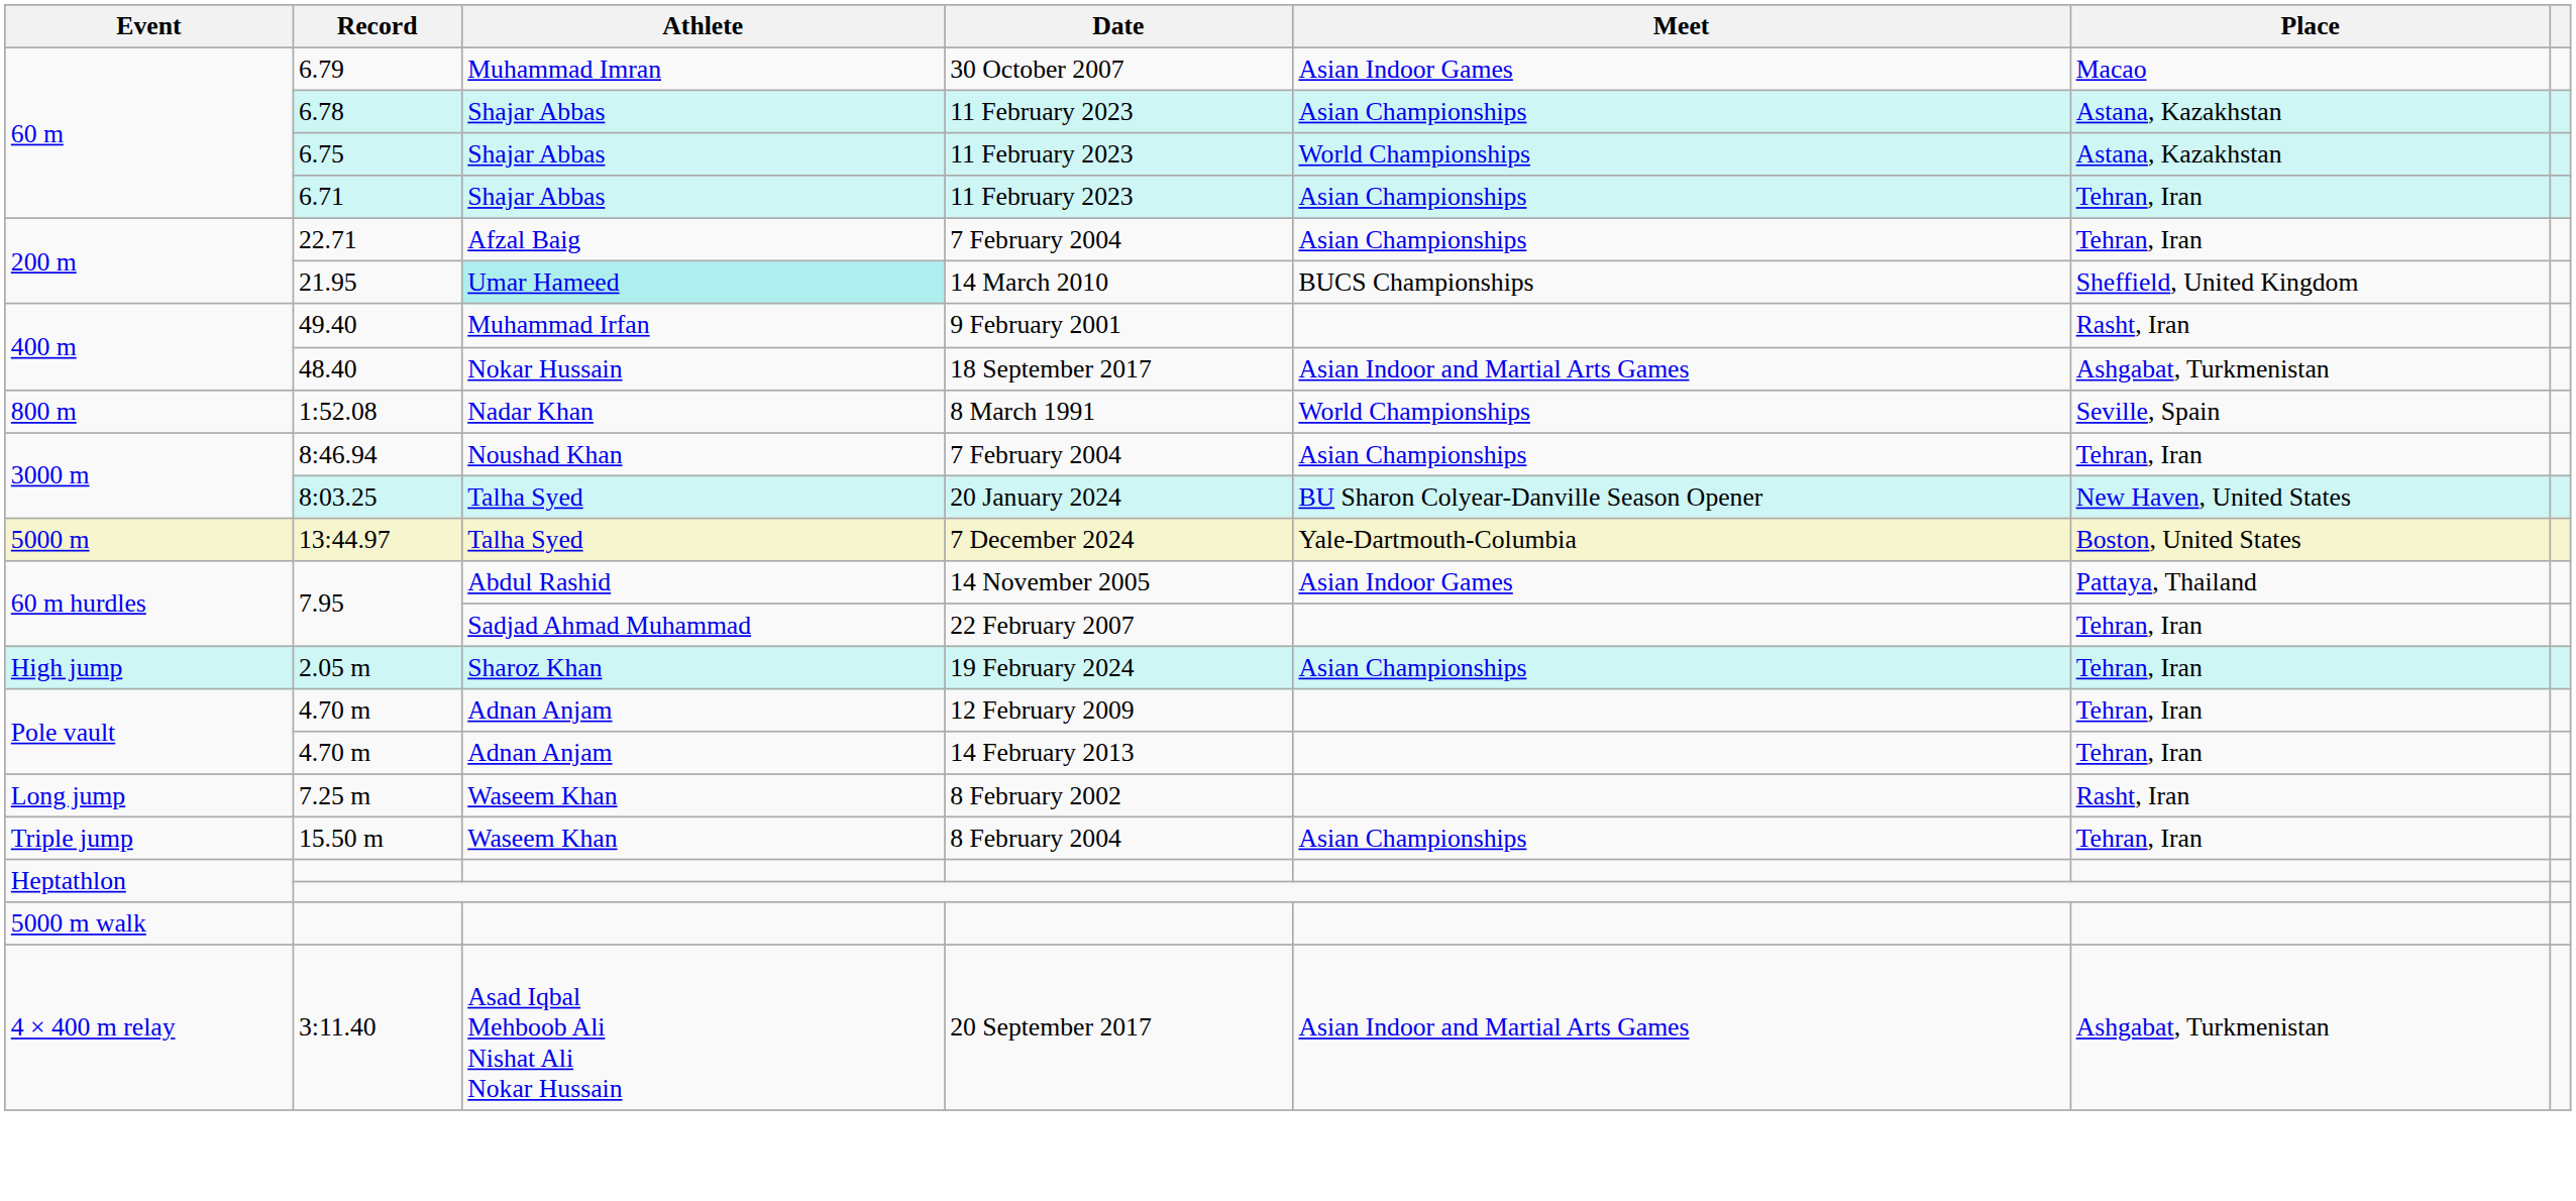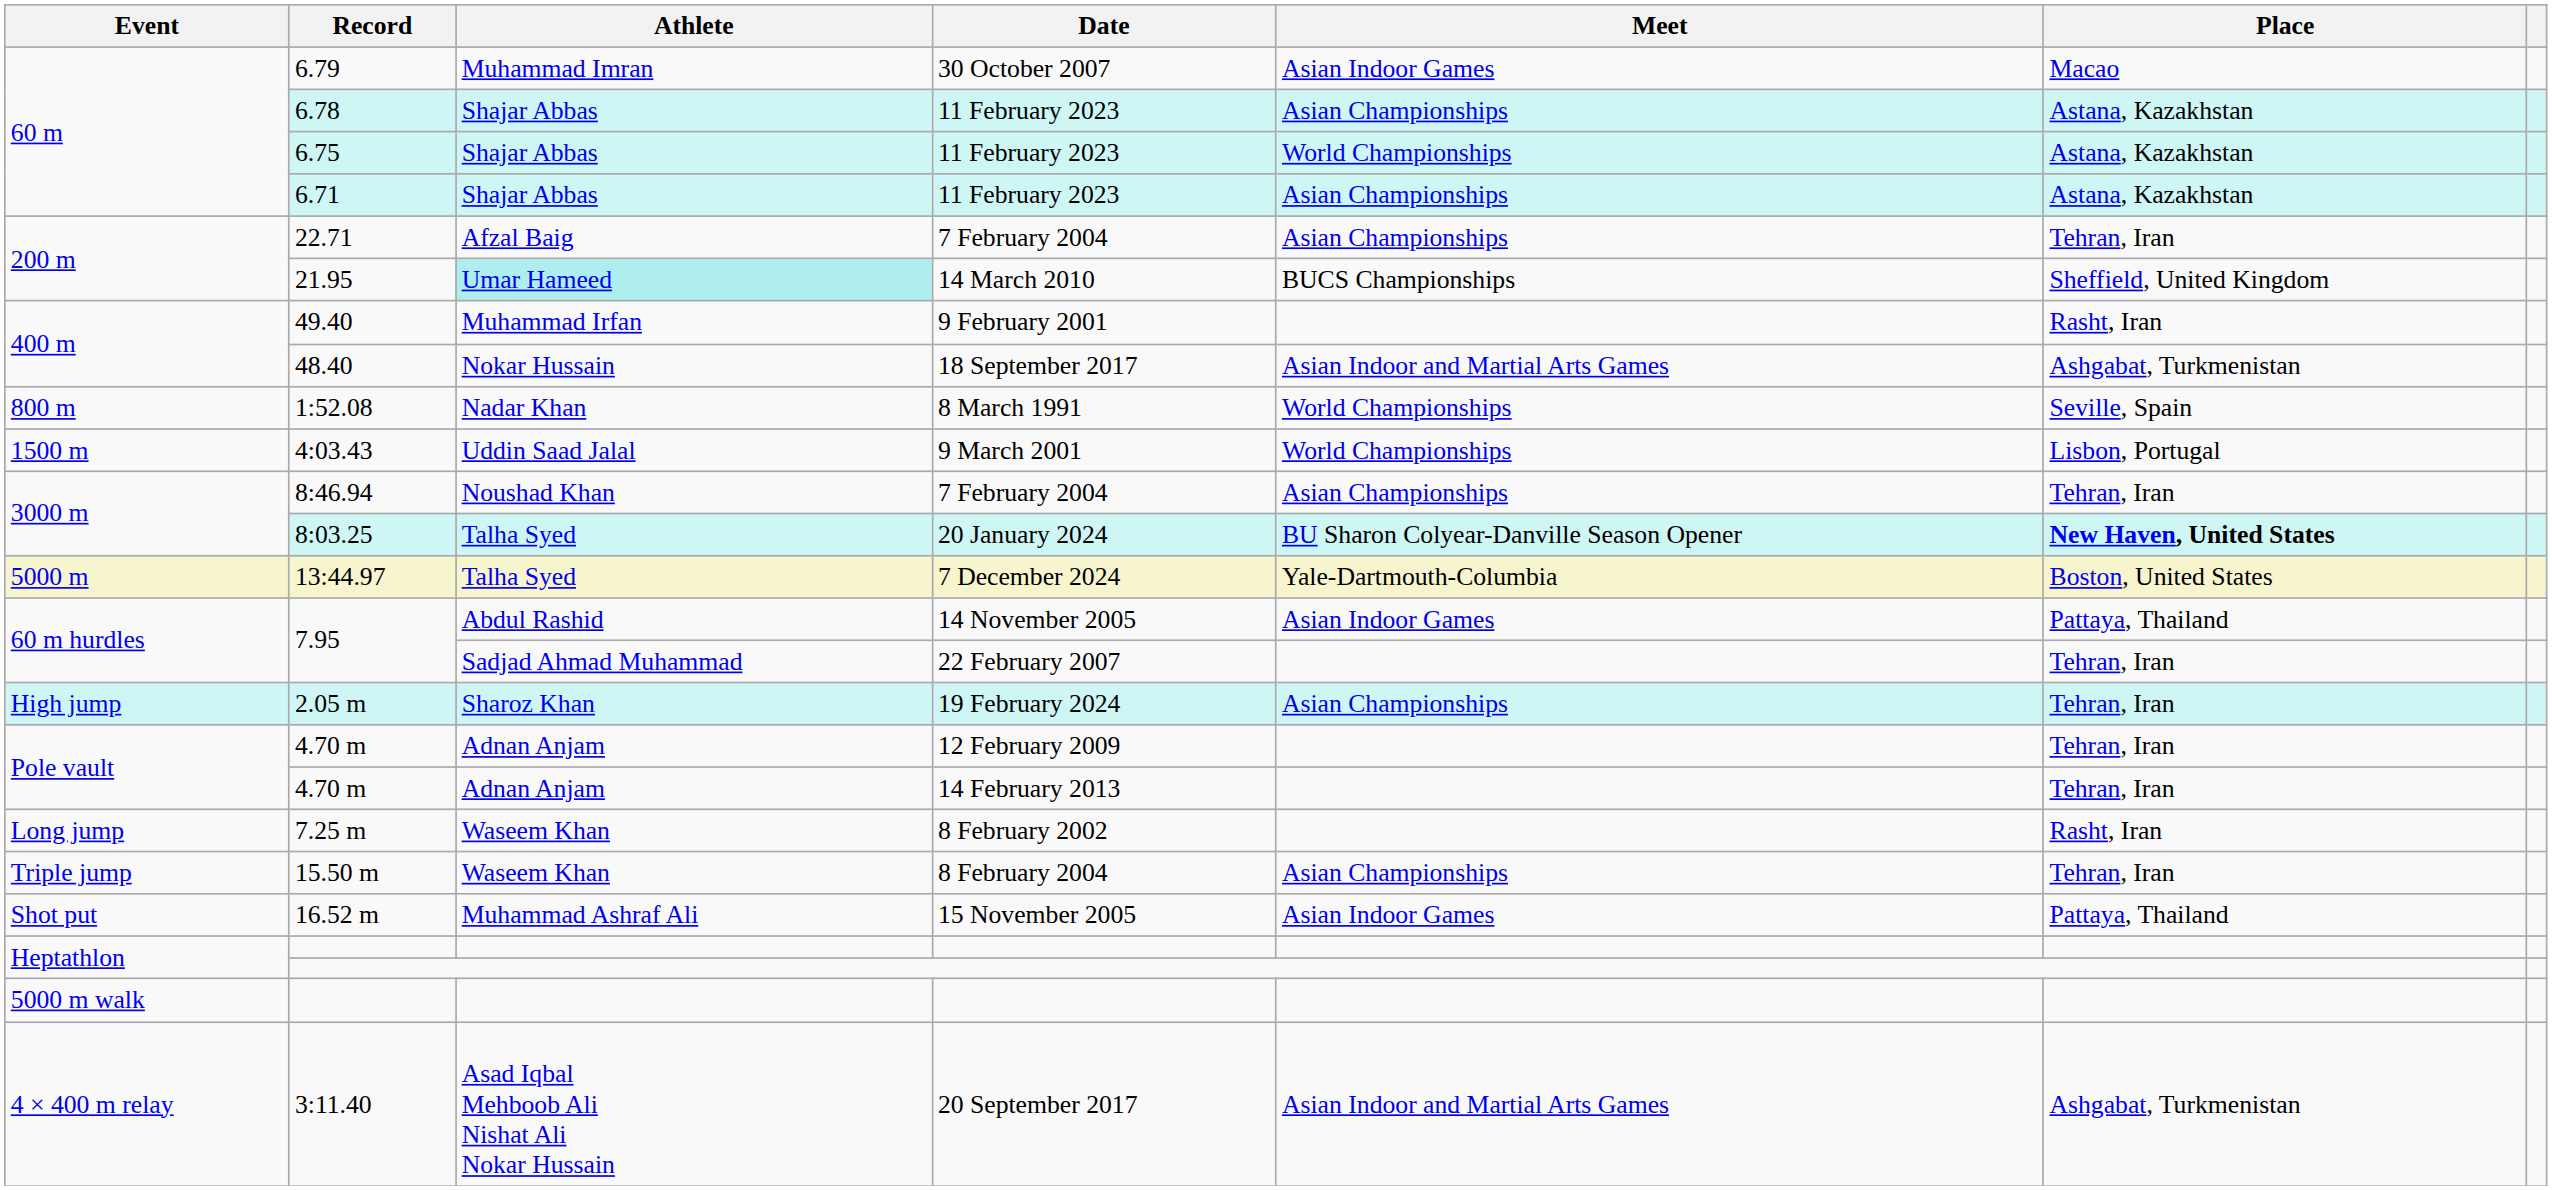 <table class="wikitable" style="font-size:95%; width: 95%;">
 <tr>
 <th>Event</th>
 <th>Record</th>
 <th>Athlete</th>
 <th>Date</th>
 <th>Meet</th>
 <th>Place</th>
 <th></th>
 </tr>
 <tr>
 <td rowspan=4><a href='#'>60 m</a></td>
 <td>6.79</td>
 <td><a href='#'>Muhammad Imran</a></td>
 <td>30 October 2007</td>
 <td><a href='#'>Asian Indoor Games</a></td>
 <td><a href='#'>Macao</a></td>
 <td></td>
 </tr>
 <tr style="background:#cef6f5;">
 <td>6.78</td>
 <td><a href='#'>Shajar Abbas</a></td>
 <td>11 February 2023</td>
 <td><a href='#'>Asian Championships</a></td>
 <td><a href='#'>Astana</a>, Kazakhstan</td>
 <td></td>
 </tr>
 <tr style="background:#cef6f5;">
 <td>6.75</td>
 <td><a href='#'>Shajar Abbas</a></td>
 <td>11 February 2023</td>
 <td><a href='#'>World Championships</a></td>
 <td><a href='#'>Astana</a>, Kazakhstan</td>
 <td></td>
 </tr>
 <tr style="background:#cef6f5;">
 <td>6.71</td>
 <td><a href='#'>Shajar Abbas</a></td>
 <td>11 February 2023</td>
 <td><a href='#'>Asian Championships</a></td>
-<td><a href='#'>Tehran</a>, Iran</td>
+<td><a href='#'>Astana</a>, Kazakhstan</td>
 <td></td>
 </tr>
 <tr>
 <td rowspan=2><a href='#'>200 m</a></td>
 <td>22.71</td>
 <td><a href='#'>Afzal Baig</a></td>
 <td>7 February 2004</td>
 <td><a href='#'>Asian Championships</a></td>
 <td><a href='#'>Tehran</a>, Iran</td>
 <td></td>
 </tr>
 <tr>
 <td>21.95</td>
 <td style="background: paleturquoise;"><a href='#'>Umar Hameed</a></td>
 <td>14 March 2010</td>
 <td>BUCS Championships</td>
 <td><a href='#'>Sheffield</a>, United Kingdom</td>
 <td></td>
 </tr>
 <tr>
 <td rowspan=2><a href='#'>400 m</a></td>
 <td>49.40</td>
 <td><a href='#'>Muhammad Irfan</a></td>
 <td>9 February 2001</td>
 <td></td>
 <td><a href='#'>Rasht</a>, Iran</td>
 <td></td>
 </tr>
 <tr>
 <td>48.40</td>
 <td><a href='#'>Nokar Hussain</a></td>
 <td>18 September 2017</td>
 <td><a href='#'>Asian Indoor and Martial Arts Games</a></td>
 <td><a href='#'>Ashgabat</a>, Turkmenistan</td>
 <td></td>
 </tr>
 <tr>
 <td><a href='#'>800 m</a></td>
 <td>1:52.08</td>
 <td><a href='#'>Nadar Khan</a></td>
 <td>8 March 1991</td>
 <td><a href='#'>World Championships</a></td>
 <td><a href='#'>Seville</a>, Spain</td>
 <td></td>
 </tr>
 <tr>
+<td><a href='#'>1500 m</a></td>
+<td>4:03.43</td>
+<td><a href='#'>Uddin Saad Jalal</a></td>
+<td>9 March 2001</td>
+<td><a href='#'>World Championships</a></td>
+<td><a href='#'>Lisbon</a>, Portugal</td>
+<td></td>
+</tr>
+<tr>
 <td rowspan=2><a href='#'>3000 m</a></td>
 <td>8:46.94</td>
 <td><a href='#'>Noushad Khan</a></td>
 <td>7 February 2004</td>
 <td><a href='#'>Asian Championships</a></td>
 <td><a href='#'>Tehran</a>, Iran</td>
 <td></td>
 </tr>
 <tr style="background:#cef6f5;">
 <td>8:03.25</td>
 <td><a href='#'>Talha Syed</a></td>
 <td>20 January 2024</td>
 <td><a href='#'>BU</a> Sharon Colyear-Danville Season Opener</td>
-<td><a href='#'>New Haven</a>, United States</td>
+<td><strong><a href='#'>New Haven</a>, United States</strong></td>
 <td></td>
 </tr>
 <tr style="background:#f6F5CE;">
 <td><a href='#'>5000 m</a></td>
 <td>13:44.97</td>
 <td><a href='#'>Talha Syed</a></td>
 <td>7 December 2024</td>
 <td>Yale-Dartmouth-Columbia</td>
 <td><a href='#'>Boston</a>, United States</td>
 <td></td>
 </tr>
 <tr>
 <td rowspan=2><a href='#'>60 m hurdles</a></td>
 <td rowspan=2>7.95</td>
 <td><a href='#'>Abdul Rashid</a></td>
 <td>14 November 2005</td>
 <td><a href='#'>Asian Indoor Games</a></td>
 <td><a href='#'>Pattaya</a>, Thailand</td>
 <td></td>
 </tr>
 <tr>
 <td><a href='#'>Sadjad Ahmad Muhammad</a></td>
 <td>22 February 2007</td>
 <td></td>
 <td><a href='#'>Tehran</a>, Iran</td>
 <td></td>
 </tr>
 <tr style="background:#cef6f5;">
 <td><a href='#'>High jump</a></td>
 <td>2.05 m</td>
 <td><a href='#'>Sharoz Khan</a></td>
 <td>19 February 2024</td>
 <td><a href='#'>Asian Championships</a></td>
 <td><a href='#'>Tehran</a>, Iran</td>
 <td></td>
 </tr>
 <tr>
 <td rowspan=2><a href='#'>Pole vault</a></td>
 <td>4.70 m</td>
 <td><a href='#'>Adnan Anjam</a></td>
 <td>12 February 2009</td>
 <td></td>
 <td><a href='#'>Tehran</a>, Iran</td>
 <td></td>
 </tr>
 <tr>
 <td>4.70 m</td>
 <td><a href='#'>Adnan Anjam</a></td>
 <td>14 February 2013</td>
 <td></td>
 <td><a href='#'>Tehran</a>, Iran</td>
 <td></td>
 </tr>
 <tr>
 <td><a href='#'>Long jump</a></td>
 <td>7.25 m</td>
 <td><a href='#'>Waseem Khan</a></td>
 <td>8 February 2002</td>
 <td></td>
 <td><a href='#'>Rasht</a>, Iran</td>
 <td></td>
 </tr>
 <tr>
 <td><a href='#'>Triple jump</a></td>
 <td>15.50 m</td>
 <td><a href='#'>Waseem Khan</a></td>
 <td>8 February 2004</td>
 <td><a href='#'>Asian Championships</a></td>
 <td><a href='#'>Tehran</a>, Iran</td>
 <td></td>
 </tr>
 <tr>
+<td><a href='#'>Shot put</a></td>
+<td>16.52 m</td>
+<td><a href='#'>Muhammad Ashraf Ali</a></td>
+<td>15 November 2005</td>
+<td><a href='#'>Asian Indoor Games</a></td>
+<td><a href='#'>Pattaya</a>, Thailand</td>
+<td></td>
+</tr>
+<tr>
 <td rowspan=2><a href='#'>Heptathlon</a></td>
 <td></td>
 <td></td>
 <td></td>
 <td></td>
 <td></td>
 <td></td>
 </tr>
 <tr>
 <td colspan=5></td>
 <td></td>
 </tr>
 <tr>
 <td><a href='#'>5000 m walk</a></td>
 <td></td>
 <td></td>
 <td></td>
 <td></td>
 <td></td>
 <td></td>
 </tr>
 <tr>
 <td><a href='#'>4 × 400 m relay</a></td>
 <td>3:11.40</td>
 <td><br><a href='#'>Asad Iqbal</a><br><a href='#'>Mehboob Ali</a><br><a href='#'>Nishat Ali</a><br><a href='#'>Nokar Hussain</a></td>
 <td>20 September 2017</td>
 <td><a href='#'>Asian Indoor and Martial Arts Games</a></td>
 <td><a href='#'>Ashgabat</a>, Turkmenistan</td>
 <td></td>
 </tr>
 </table>
